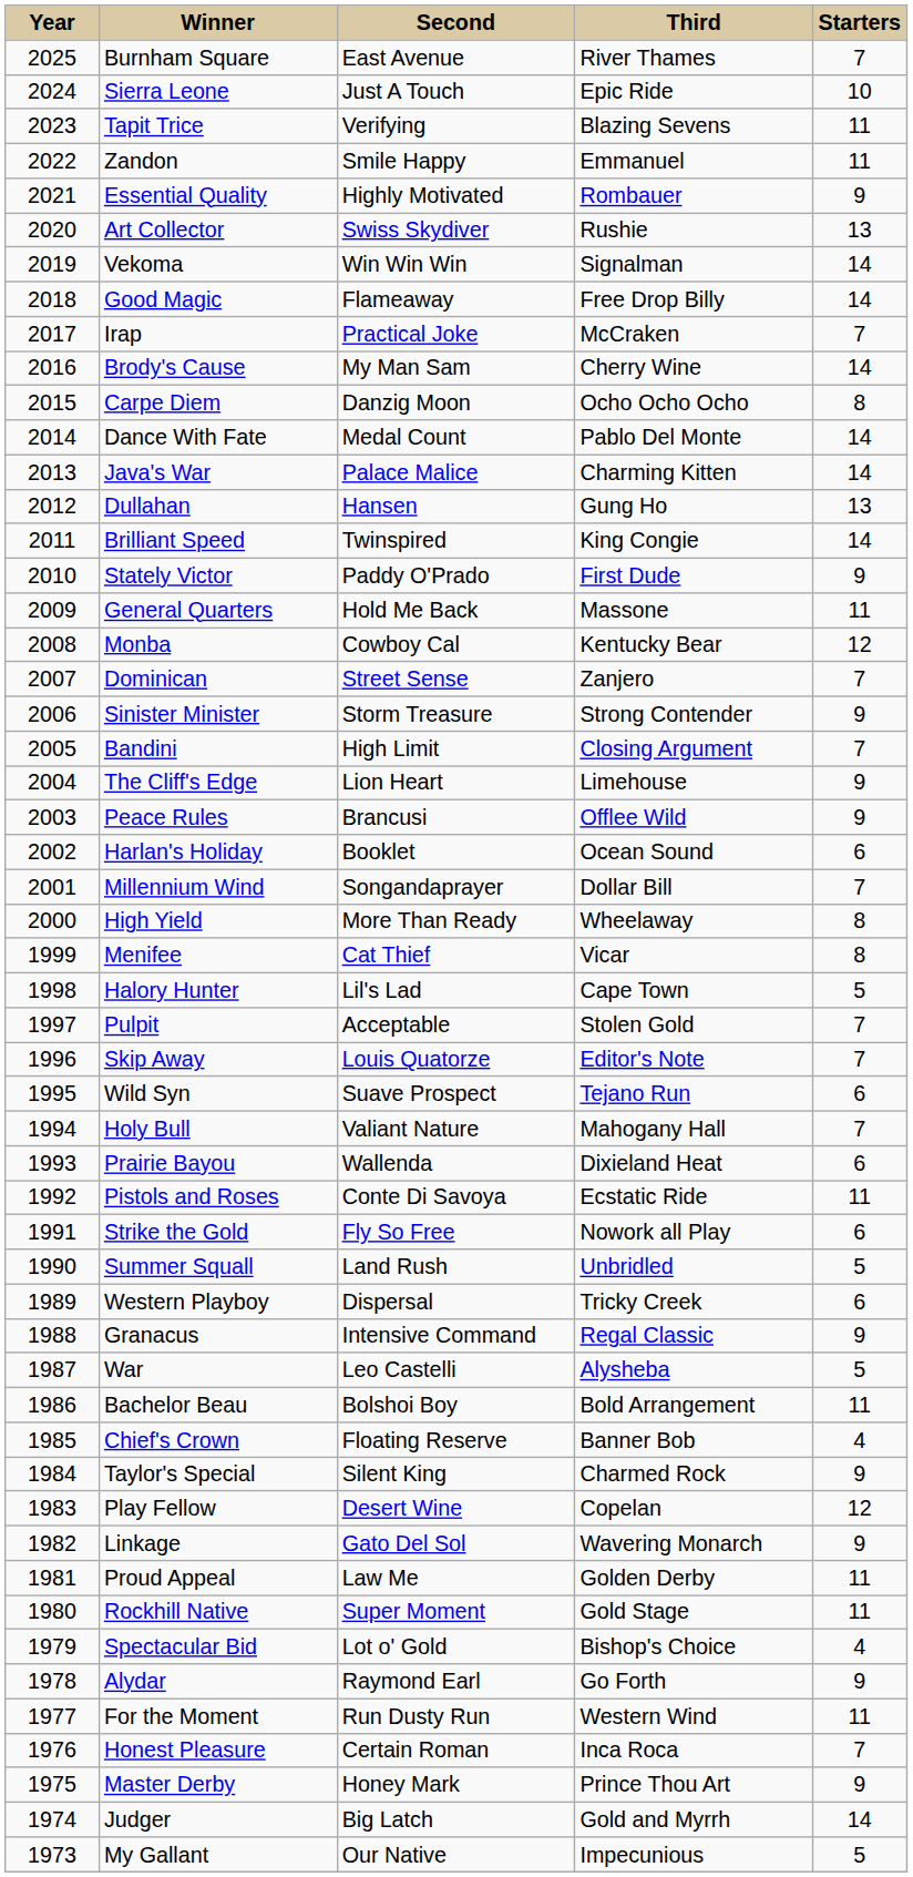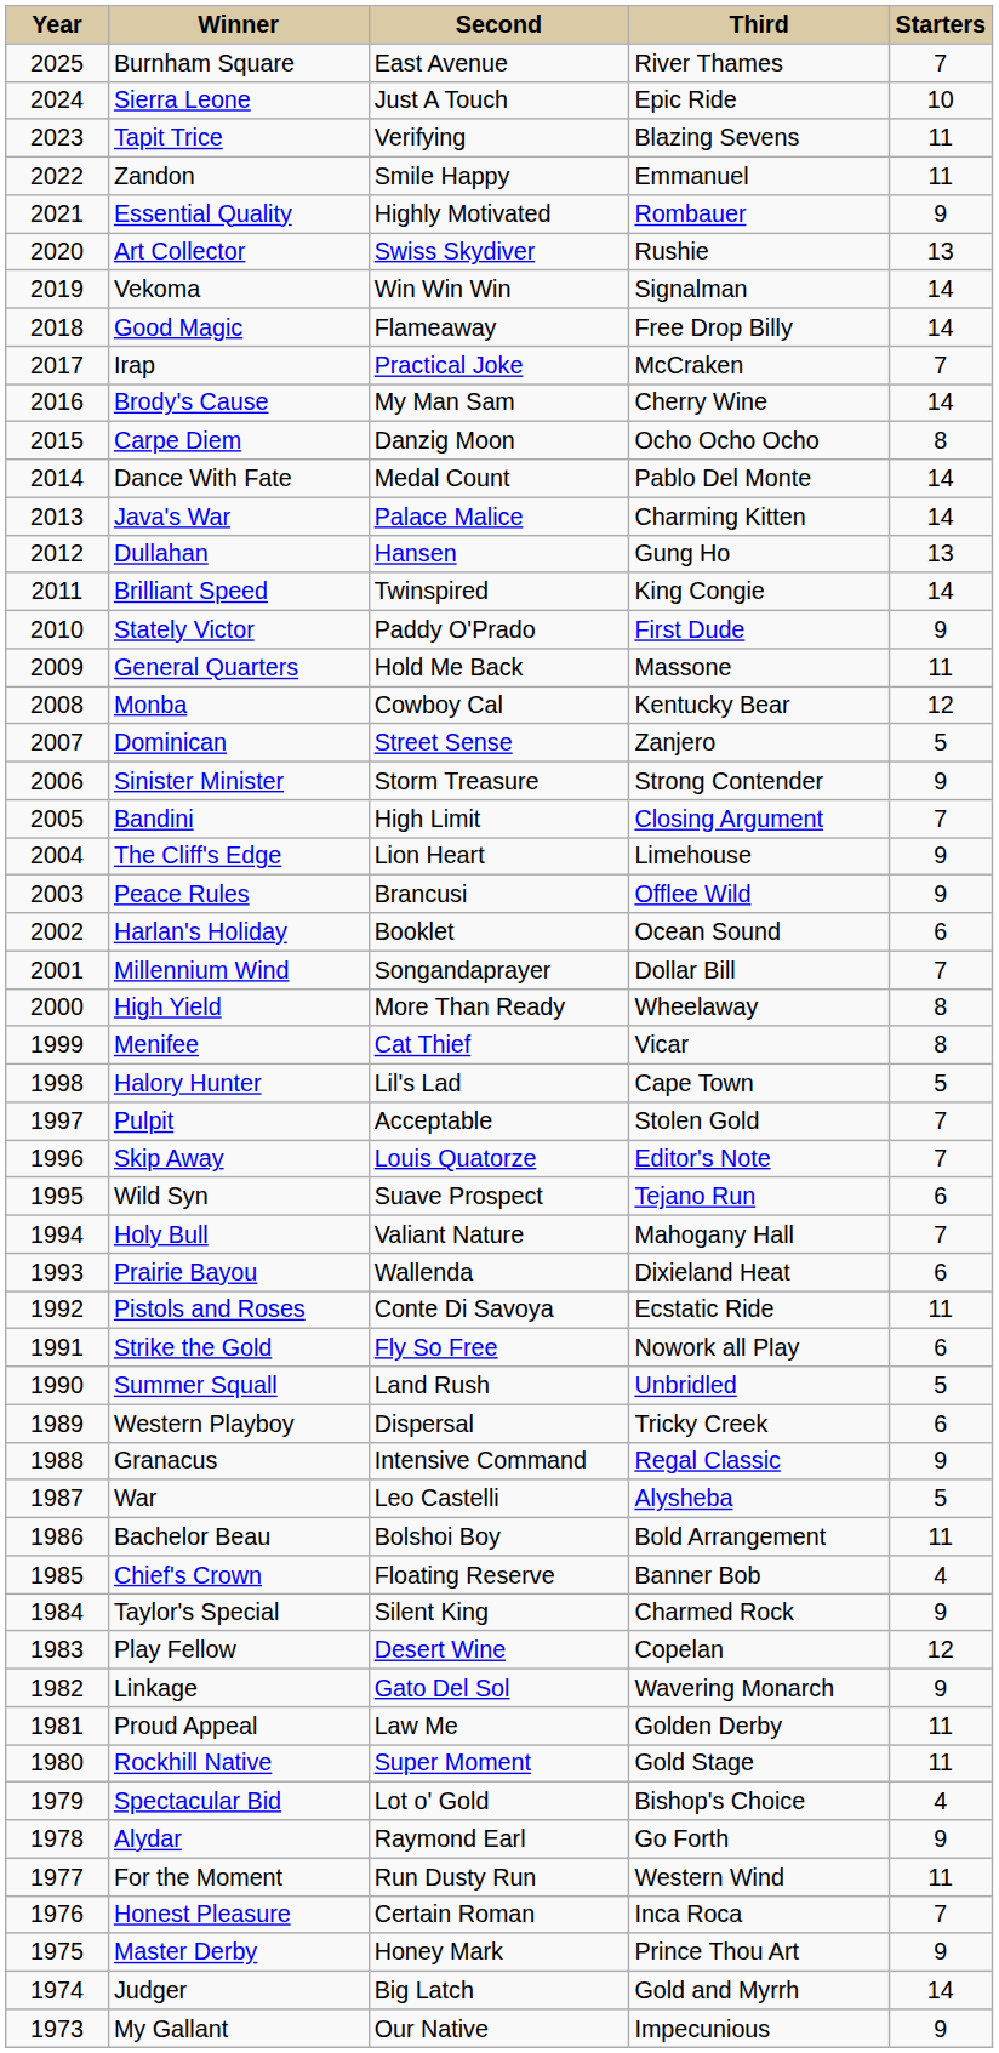 <table class = "wikitable sortable" | border="1" cellpadding="0" style="border-collapse: collapse; font-size:90%">
 <tr bgcolor="#DACAA5" align="center">
 <td width="55px"><strong>Year</strong> <br></td>
 <td width="150px"><strong>Winner</strong> <br></td>
 <td width="150px"><strong>Second</strong> <br></td>
 <td width="150px"><strong>Third</strong> <br></td>
 <td width="55px"><strong>Starters</strong></td>
 </tr>
 <tr>
 <td align="center">2025</td>
 <td>Burnham Square</td>
 <td>East Avenue</td>
 <td>River Thames</td>
 <td align="center">7</td>
 </tr>
 <tr>
 <td align="center">2024</td>
 <td><a href='#'>Sierra Leone</a></td>
 <td>Just A Touch</td>
 <td>Epic Ride</td>
 <td align="center">10</td>
 </tr>
 <tr>
 <td align="center">2023</td>
 <td><a href='#'>Tapit Trice</a></td>
 <td>Verifying</td>
 <td>Blazing Sevens</td>
 <td align="center">11</td>
 </tr>
 <tr>
 <td align=center>2022</td>
 <td>Zandon</td>
 <td>Smile Happy</td>
 <td>Emmanuel</td>
 <td align=center>11</td>
 </tr>
 <tr>
 <td align=center>2021</td>
 <td><a href='#'>Essential Quality</a></td>
 <td>Highly Motivated</td>
 <td><a href='#'>Rombauer</a></td>
 <td align=center>9</td>
 </tr>
 <tr>
 <td align=center>2020</td>
 <td><a href='#'>Art Collector</a></td>
 <td><a href='#'>Swiss Skydiver</a></td>
 <td>Rushie</td>
 <td align=center>13</td>
 </tr>
 <tr>
 <td align=center>2019</td>
 <td>Vekoma</td>
 <td>Win Win Win</td>
 <td>Signalman</td>
 <td align=center>14</td>
 </tr>
 <tr>
 <td align=center>2018</td>
 <td><a href='#'>Good Magic</a></td>
 <td>Flameaway</td>
 <td>Free Drop Billy</td>
 <td align=center>14</td>
 </tr>
 <tr>
 <td align=center>2017</td>
 <td>Irap</td>
 <td><a href='#'>Practical Joke</a></td>
 <td>McCraken</td>
 <td align=center>7</td>
 </tr>
 <tr>
 <td align=center>2016</td>
 <td><a href='#'>Brody's Cause</a></td>
 <td>My Man Sam</td>
 <td>Cherry Wine</td>
 <td align=center>14</td>
 </tr>
 <tr>
 <td align=center>2015</td>
 <td><a href='#'>Carpe Diem</a></td>
 <td>Danzig Moon</td>
 <td>Ocho Ocho Ocho</td>
 <td align=center>8</td>
 </tr>
 <tr>
 <td align=center>2014</td>
 <td>Dance With Fate</td>
 <td>Medal Count</td>
 <td>Pablo Del Monte</td>
 <td align=center>14</td>
 </tr>
 <tr>
 <td align=center>2013</td>
 <td><a href='#'>Java's War</a></td>
 <td><a href='#'>Palace Malice</a></td>
 <td>Charming Kitten</td>
 <td align=center>14</td>
 </tr>
 <tr>
 <td align=center>2012</td>
 <td><a href='#'>Dullahan</a></td>
 <td><a href='#'>Hansen</a></td>
 <td>Gung Ho</td>
 <td align=center>13</td>
 </tr>
 <tr>
 <td align=center>2011</td>
 <td><a href='#'>Brilliant Speed</a></td>
 <td>Twinspired</td>
 <td>King Congie</td>
 <td align=center>14</td>
 </tr>
 <tr>
 <td align=center>2010</td>
 <td><a href='#'>Stately Victor</a></td>
 <td>Paddy O'Prado</td>
 <td><a href='#'>First Dude</a></td>
 <td align=center>9</td>
 </tr>
 <tr>
 <td align=center>2009</td>
 <td><a href='#'>General Quarters</a></td>
 <td>Hold Me Back</td>
 <td>Massone</td>
 <td align=center>11</td>
 </tr>
 <tr>
 <td align=center>2008</td>
 <td><a href='#'>Monba</a></td>
 <td>Cowboy Cal</td>
 <td>Kentucky Bear</td>
 <td align=center>12</td>
 </tr>
 <tr>
 <td align=center>2007</td>
 <td><a href='#'>Dominican</a></td>
 <td><a href='#'>Street Sense</a></td>
 <td>Zanjero</td>
-<td align=center>7</td>
+<td align=center>5</td>
 </tr>
 <tr>
 <td align=center>2006</td>
 <td><a href='#'>Sinister Minister</a></td>
 <td>Storm Treasure</td>
 <td>Strong Contender</td>
 <td align=center>9</td>
 </tr>
 <tr>
 <td align=center>2005</td>
 <td><a href='#'>Bandini</a></td>
 <td>High Limit</td>
 <td><a href='#'>Closing Argument</a></td>
 <td align=center>7</td>
 </tr>
 <tr>
 <td align=center>2004</td>
 <td><a href='#'>The Cliff's Edge</a></td>
 <td>Lion Heart</td>
 <td>Limehouse</td>
 <td align=center>9</td>
 </tr>
 <tr>
 <td align=center>2003</td>
 <td><a href='#'>Peace Rules</a></td>
 <td>Brancusi</td>
 <td><a href='#'>Offlee Wild</a></td>
 <td align=center>9</td>
 </tr>
 <tr>
 <td align=center>2002</td>
 <td><a href='#'>Harlan's Holiday</a></td>
 <td>Booklet</td>
 <td>Ocean Sound</td>
 <td align=center>6</td>
 </tr>
 <tr>
 <td align=center>2001</td>
 <td><a href='#'>Millennium Wind</a></td>
 <td>Songandaprayer</td>
 <td>Dollar Bill</td>
 <td align=center>7</td>
 </tr>
 <tr>
 <td align=center>2000</td>
 <td><a href='#'>High Yield</a></td>
 <td>More Than Ready</td>
 <td>Wheelaway</td>
 <td align=center>8</td>
 </tr>
 <tr>
 <td align=center>1999</td>
 <td><a href='#'>Menifee</a></td>
 <td><a href='#'>Cat Thief</a></td>
 <td>Vicar</td>
 <td align=center>8</td>
 </tr>
 <tr>
 <td align=center>1998</td>
 <td><a href='#'>Halory Hunter</a></td>
 <td>Lil's Lad</td>
 <td>Cape Town</td>
 <td align=center>5</td>
 </tr>
 <tr>
 <td align=center>1997</td>
 <td><a href='#'>Pulpit</a></td>
 <td>Acceptable</td>
 <td>Stolen Gold</td>
 <td align=center>7</td>
 </tr>
 <tr>
 <td align=center>1996</td>
 <td><a href='#'>Skip Away</a></td>
 <td><a href='#'>Louis Quatorze</a></td>
 <td><a href='#'>Editor's Note</a></td>
 <td align=center>7</td>
 </tr>
 <tr>
 <td align=center>1995</td>
 <td>Wild Syn</td>
 <td>Suave Prospect</td>
 <td><a href='#'>Tejano Run</a></td>
 <td align=center>6</td>
 </tr>
 <tr>
 <td align=center>1994</td>
 <td><a href='#'>Holy Bull</a></td>
 <td>Valiant Nature</td>
 <td>Mahogany Hall</td>
 <td align=center>7</td>
 </tr>
 <tr>
 <td align=center>1993</td>
 <td><a href='#'>Prairie Bayou</a></td>
 <td>Wallenda</td>
 <td>Dixieland Heat</td>
 <td align=center>6</td>
 </tr>
 <tr>
 <td align=center>1992</td>
 <td><a href='#'>Pistols and Roses</a></td>
 <td>Conte Di Savoya</td>
 <td>Ecstatic Ride</td>
 <td align=center>11</td>
 </tr>
 <tr>
 <td align=center>1991</td>
 <td><a href='#'>Strike the Gold</a></td>
 <td><a href='#'>Fly So Free</a></td>
 <td>Nowork all Play</td>
 <td align=center>6</td>
 </tr>
 <tr>
 <td align=center>1990</td>
 <td><a href='#'>Summer Squall</a></td>
 <td>Land Rush</td>
 <td><a href='#'>Unbridled</a></td>
 <td align=center>5</td>
 </tr>
 <tr>
 <td align=center>1989</td>
 <td>Western Playboy</td>
 <td>Dispersal</td>
 <td>Tricky Creek</td>
 <td align=center>6</td>
 </tr>
 <tr>
 <td align=center>1988</td>
 <td>Granacus</td>
 <td>Intensive Command</td>
 <td><a href='#'>Regal Classic</a></td>
 <td align=center>9</td>
 </tr>
 <tr>
 <td align=center>1987</td>
 <td>War</td>
 <td>Leo Castelli</td>
 <td><a href='#'>Alysheba</a></td>
 <td align=center>5</td>
 </tr>
 <tr>
 <td align=center>1986</td>
 <td>Bachelor Beau</td>
 <td>Bolshoi Boy</td>
 <td>Bold Arrangement</td>
 <td align=center>11</td>
 </tr>
 <tr>
 <td align=center>1985</td>
 <td><a href='#'>Chief's Crown</a></td>
 <td>Floating Reserve</td>
 <td>Banner Bob</td>
 <td align=center>4</td>
 </tr>
 <tr>
 <td align=center>1984</td>
 <td>Taylor's Special</td>
 <td>Silent King</td>
 <td>Charmed Rock</td>
 <td align=center>9</td>
 </tr>
 <tr>
 <td align=center>1983</td>
 <td>Play Fellow</td>
 <td><a href='#'>Desert Wine</a></td>
 <td>Copelan</td>
 <td align=center>12</td>
 </tr>
 <tr>
 <td align=center>1982</td>
 <td>Linkage</td>
 <td><a href='#'>Gato Del Sol</a></td>
 <td>Wavering Monarch</td>
 <td align=center>9</td>
 </tr>
 <tr>
 <td align=center>1981</td>
 <td>Proud Appeal</td>
 <td>Law Me</td>
 <td>Golden Derby</td>
 <td align=center>11</td>
 </tr>
 <tr>
 <td align=center>1980</td>
 <td><a href='#'>Rockhill Native</a></td>
 <td><a href='#'>Super Moment</a></td>
 <td>Gold Stage</td>
 <td align=center>11</td>
 </tr>
 <tr>
 <td align=center>1979</td>
 <td><a href='#'>Spectacular Bid</a></td>
 <td>Lot o' Gold</td>
 <td>Bishop's Choice</td>
 <td align=center>4</td>
 </tr>
 <tr>
 <td align=center>1978</td>
 <td><a href='#'>Alydar</a></td>
 <td>Raymond Earl</td>
 <td>Go Forth</td>
 <td align=center>9</td>
 </tr>
 <tr>
 <td align=center>1977</td>
 <td>For the Moment</td>
 <td>Run Dusty Run</td>
 <td>Western Wind</td>
 <td align=center>11</td>
 </tr>
 <tr>
 <td align=center>1976</td>
 <td><a href='#'>Honest Pleasure</a></td>
 <td>Certain Roman</td>
 <td>Inca Roca</td>
 <td align=center>7</td>
 </tr>
 <tr>
 <td align=center>1975</td>
 <td><a href='#'>Master Derby</a></td>
 <td>Honey Mark</td>
 <td>Prince Thou Art</td>
 <td align=center>9</td>
 </tr>
 <tr>
 <td align=center>1974</td>
 <td>Judger</td>
 <td>Big Latch</td>
 <td>Gold and Myrrh</td>
 <td align=center>14</td>
 </tr>
 <tr>
 <td align=center>1973</td>
 <td>My Gallant</td>
 <td>Our Native</td>
 <td>Impecunious</td>
-<td align=center>5</td>
+<td align=center>9</td>
 </tr>
 <tr>
 </tr>
 </table>
